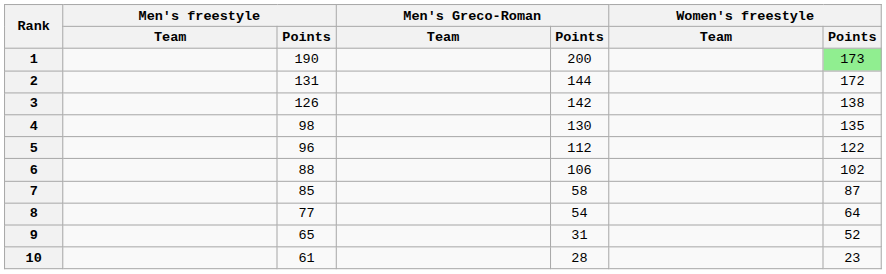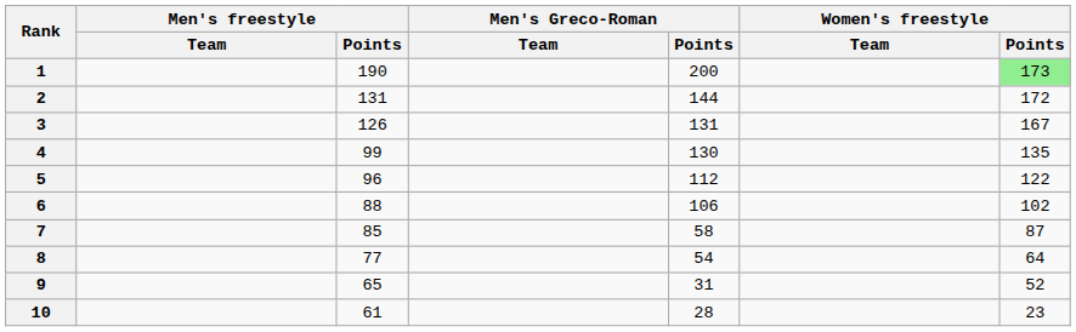 <table class="wikitable" style="text-align:center;">
 <tr>
 <th width=50 rowspan="2">Rank</th>
 <th colspan="2">Men's freestyle</th>
 <th colspan="2">Men's Greco-Roman</th>
 <th colspan="2">Women's freestyle</th>
 </tr>
 <tr>
 <th width=200>Team</th>
 <th width=50>Points</th>
 <th width=200>Team</th>
 <th width=50>Points</th>
 <th width=200>Team</th>
 <th width=50>Points</th>
 </tr>
 <tr>
 <th>1</th>
 <td align=left></td>
 <td>190</td>
 <td align=left></td>
 <td>200</td>
 <td align="left"></td>
 <td style="background: lightgreen;">173</td>
 </tr>
 <tr>
 <th>2</th>
 <td align=left></td>
 <td>131</td>
 <td align=left></td>
 <td>144</td>
 <td align=left></td>
 <td>172</td>
 </tr>
 <tr>
 <th>3</th>
 <td align=left></td>
 <td>126</td>
 <td align=left></td>
-<td>142</td>
+<td>131</td>
 <td align=left></td>
-<td>138</td>
+<td>167</td>
 </tr>
 <tr>
 <th>4</th>
 <td align=left></td>
-<td>98</td>
+<td>99</td>
 <td align=left></td>
 <td>130</td>
 <td align=left></td>
 <td>135</td>
 </tr>
 <tr>
 <th>5</th>
 <td align=left></td>
 <td>96</td>
 <td align=left></td>
 <td>112</td>
 <td align=left></td>
 <td>122</td>
 </tr>
 <tr>
 <th>6</th>
 <td align=left></td>
 <td>88</td>
 <td align=left></td>
 <td>106</td>
 <td align=left></td>
 <td>102</td>
 </tr>
 <tr>
 <th>7</th>
 <td align=left></td>
 <td>85</td>
 <td align=left></td>
 <td>58</td>
 <td align=left></td>
 <td>87</td>
 </tr>
 <tr>
 <th>8</th>
 <td align=left></td>
 <td>77</td>
 <td align=left></td>
 <td>54</td>
 <td align=left></td>
 <td>64</td>
 </tr>
 <tr>
 <th>9</th>
 <td align=left></td>
 <td>65</td>
 <td align=left></td>
 <td>31</td>
 <td align=left></td>
 <td>52</td>
 </tr>
 <tr>
 <th>10</th>
 <td align=left></td>
 <td>61</td>
 <td align=left></td>
 <td>28</td>
 <td align=left></td>
 <td>23</td>
 </tr>
 </table>
